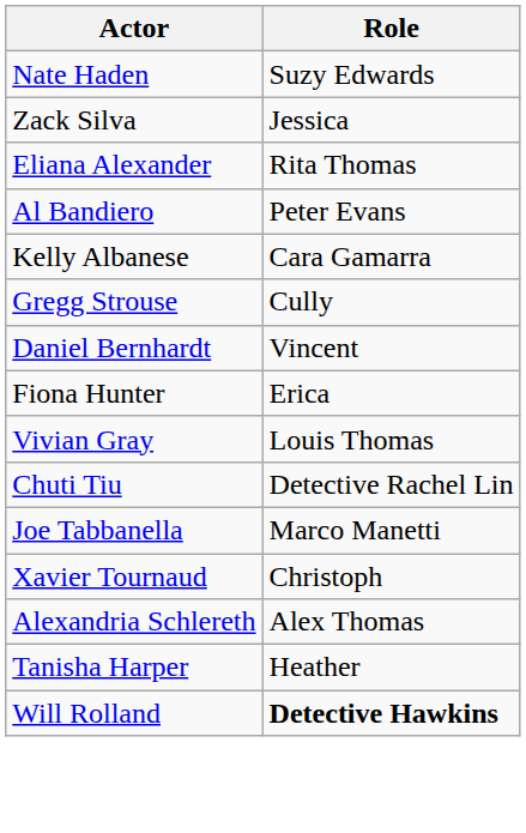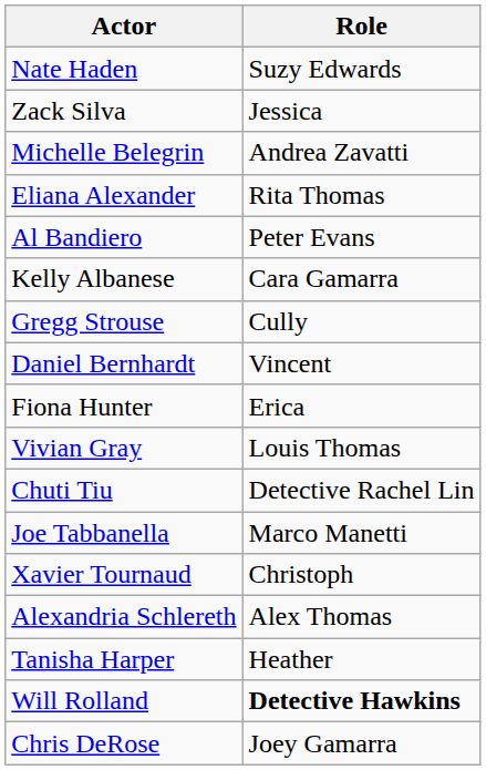 <table class="wikitable">
 <tr>
 <th>Actor</th>
 <th>Role</th>
 </tr>
 <tr>
 <td><a href='#'>Nate Haden</a></td>
 <td>Suzy Edwards</td>
 </tr>
 <tr>
 <td>Zack Silva</td>
 <td>Jessica</td>
+</tr>
+<tr>
+<td><a href='#'>Michelle Belegrin</a></td>
+<td>Andrea Zavatti</td>
 </tr>
 <tr>
 <td><a href='#'>Eliana Alexander</a></td>
 <td>Rita Thomas</td>
 </tr>
 <tr>
 <td><a href='#'>Al Bandiero</a></td>
 <td>Peter Evans</td>
 </tr>
 <tr>
 <td>Kelly Albanese</td>
 <td>Cara Gamarra</td>
 </tr>
 <tr>
 <td><a href='#'>Gregg Strouse</a></td>
 <td>Cully</td>
 </tr>
 <tr>
 <td><a href='#'>Daniel Bernhardt</a></td>
 <td>Vincent</td>
 </tr>
 <tr>
 <td>Fiona Hunter</td>
 <td>Erica</td>
 </tr>
 <tr>
 <td><a href='#'>Vivian Gray</a></td>
 <td>Louis Thomas</td>
 </tr>
 <tr>
 <td><a href='#'>Chuti Tiu</a></td>
 <td>Detective Rachel Lin</td>
 </tr>
 <tr>
 <td><a href='#'>Joe Tabbanella</a></td>
 <td>Marco Manetti</td>
 </tr>
 <tr>
 <td><a href='#'>Xavier Tournaud</a></td>
 <td>Christoph</td>
 </tr>
 <tr>
 <td><a href='#'>Alexandria Schlereth</a></td>
 <td>Alex Thomas</td>
 </tr>
 <tr>
 <td><a href='#'>Tanisha Harper</a></td>
 <td>Heather</td>
 </tr>
 <tr>
 <td><a href='#'>Will Rolland</a></td>
 <td><strong>Detective Hawkins</strong></td>
 </tr>
+<tr>
+<td><a href='#'>Chris DeRose</a></td>
+<td>Joey Gamarra</td>
+</tr>
 </table>
